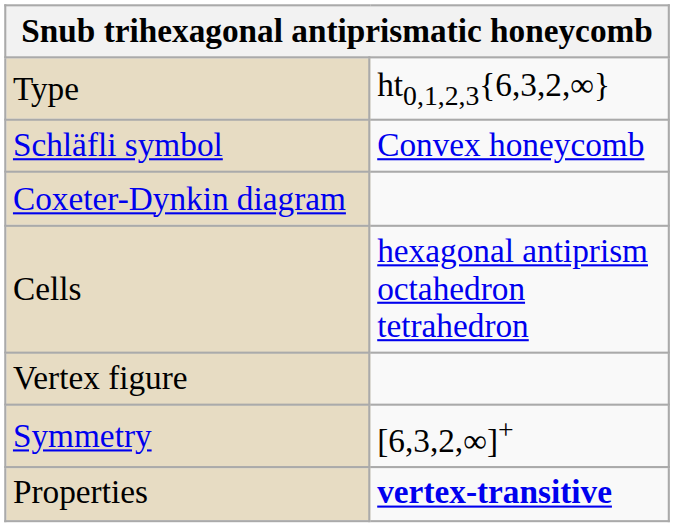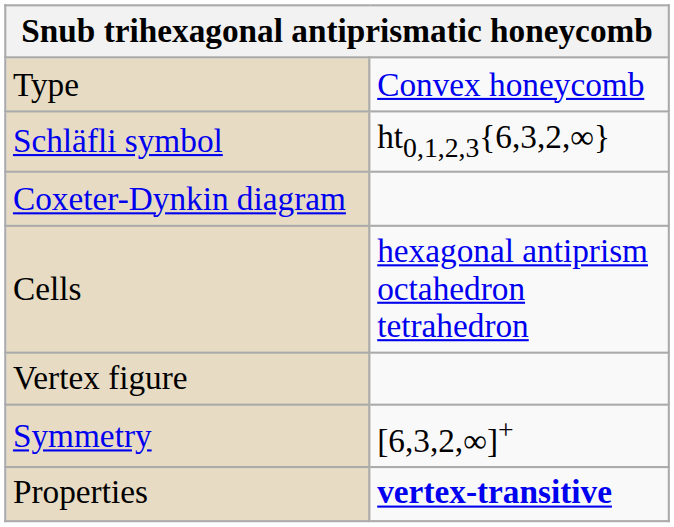 <table class="wikitable" align="right" style="margin-left:10px" width="320">
 <tr>
 <th bgcolor=#e7dcc3 colspan=2>Snub trihexagonal antiprismatic honeycomb</th>
 </tr>
 <tr>
 <td bgcolor=#e7dcc3>Type</td>
-<td>ht<sub>0,1,2,3</sub>{6,3,2,∞}</td>
+<td><a href='#'>Convex honeycomb</a></td>
 </tr>
 <tr>
 <td bgcolor=#e7dcc3><a href='#'>Schläfli symbol</a></td>
-<td><a href='#'>Convex honeycomb</a></td>
+<td>ht<sub>0,1,2,3</sub>{6,3,2,∞}</td>
 </tr>
 <tr>
 <td bgcolor=#e7dcc3><a href='#'>Coxeter-Dynkin diagram</a></td>
 <td></td>
 </tr>
 <tr>
 <td bgcolor=#e7dcc3>Cells</td>
 <td><a href='#'>hexagonal antiprism</a><br><a href='#'>octahedron</a><br><a href='#'>tetrahedron</a></td>
 </tr>
 <tr>
 <td bgcolor=#e7dcc3>Vertex figure</td>
 <td></td>
 </tr>
 <tr>
 <td bgcolor=#e7dcc3><a href='#'>Symmetry</a></td>
 <td>[6,3,2,∞]<sup>+</sup></td>
 </tr>
 <tr>
 <td bgcolor=#e7dcc3>Properties</td>
 <td><strong><a href='#'>vertex-transitive</a></strong></td>
 </tr>
 </table>
